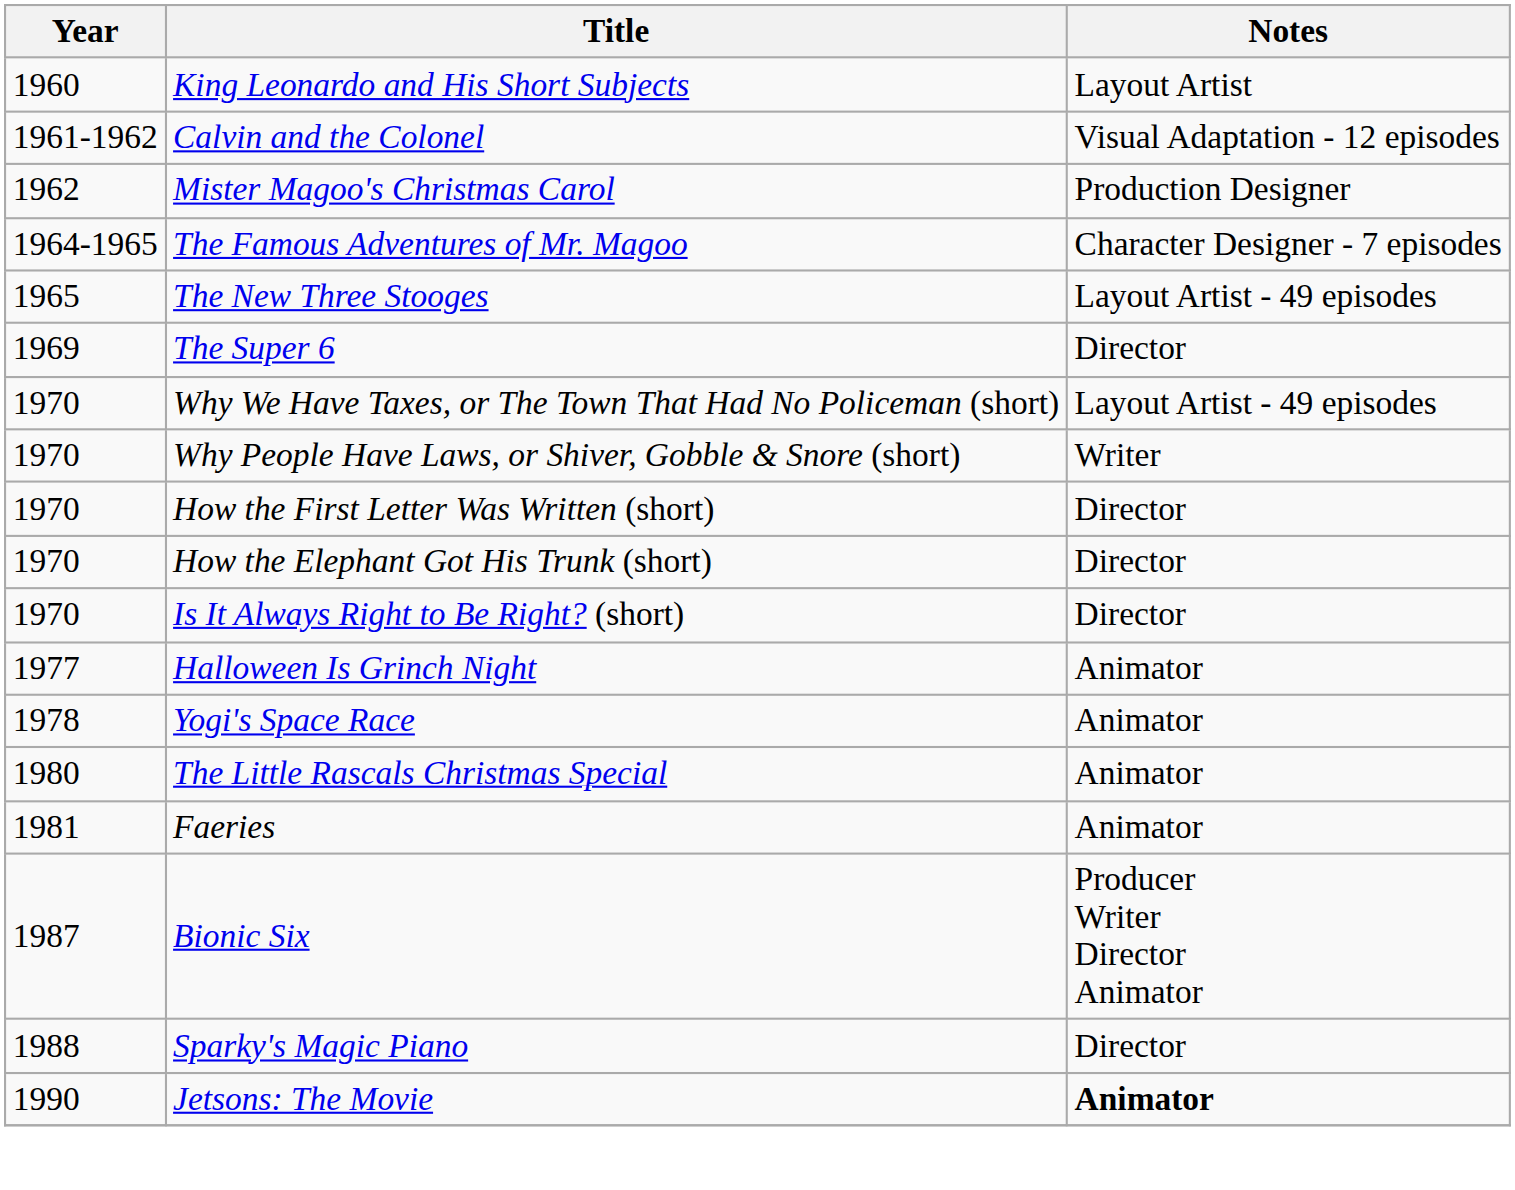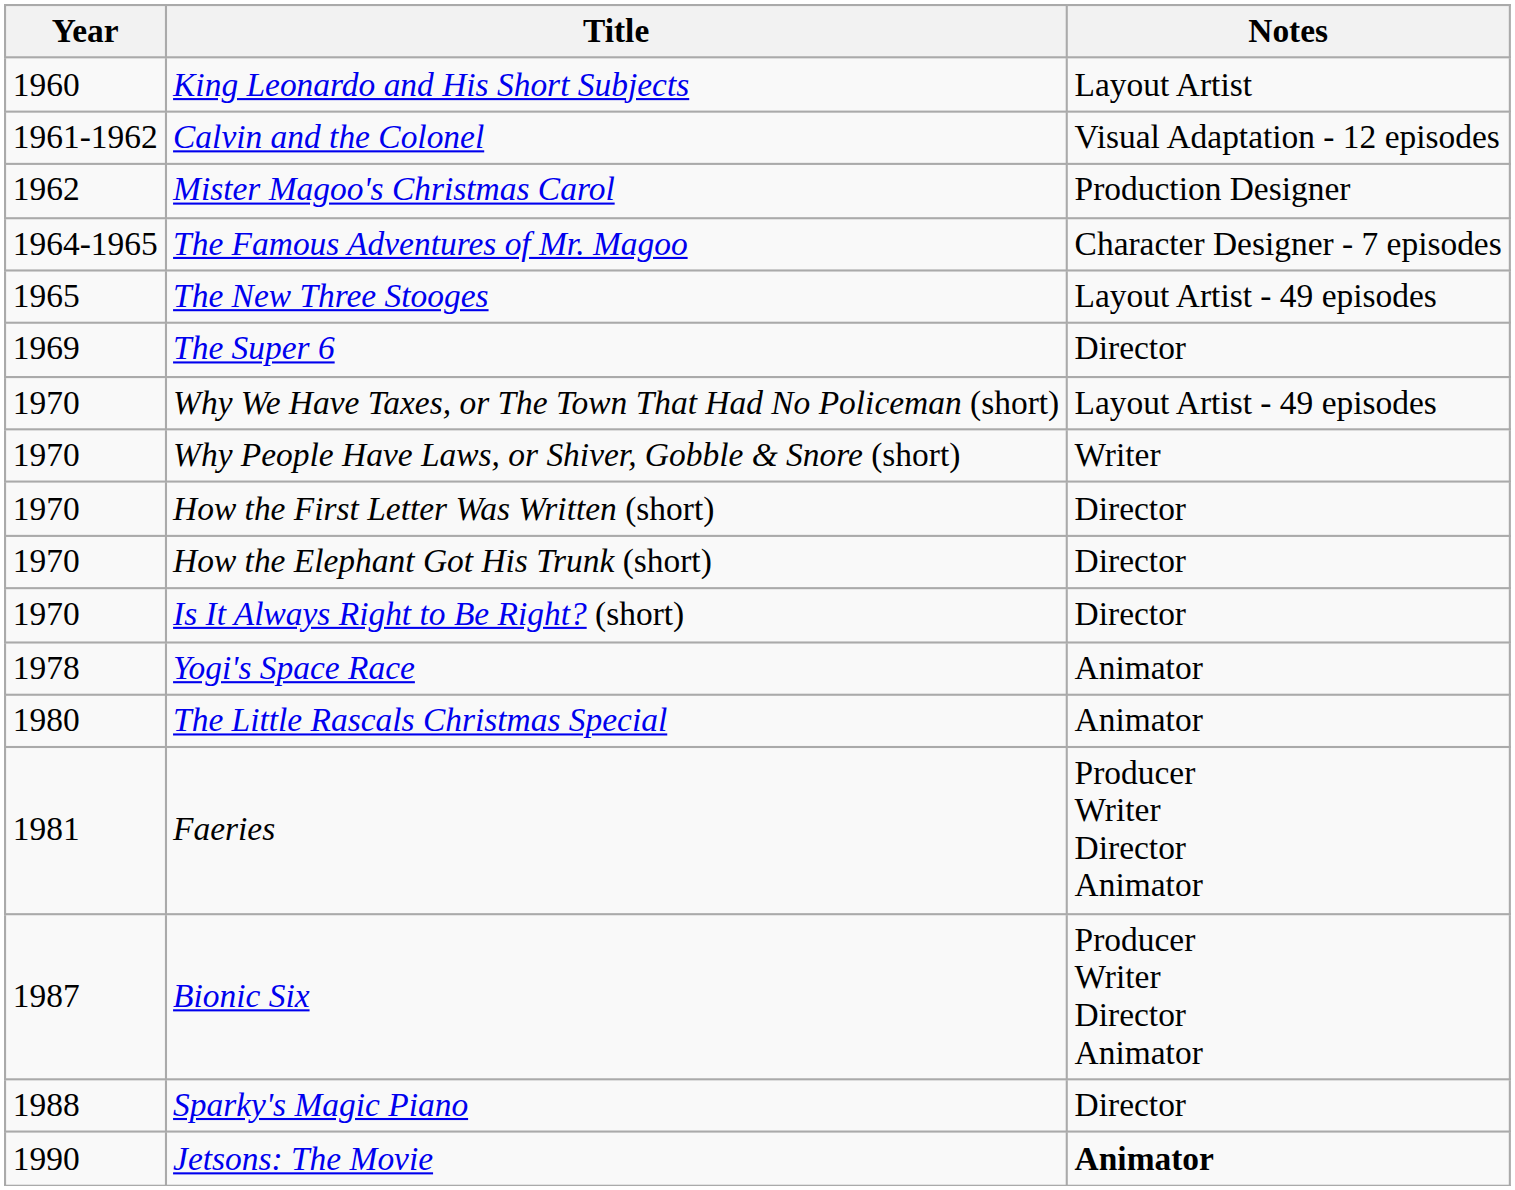 <table class="wikitable">
 <tr>
 <th>Year</th>
 <th>Title</th>
 <th>Notes</th>
 </tr>
 <tr>
 <td>1960</td>
 <td><em><a href='#'>King Leonardo and His Short Subjects</a></em></td>
 <td>Layout Artist</td>
 </tr>
 <tr>
 <td>1961-1962</td>
 <td><em><a href='#'>Calvin and the Colonel</a></em></td>
 <td>Visual Adaptation - 12 episodes</td>
 </tr>
 <tr>
 <td>1962</td>
 <td><em><a href='#'>Mister Magoo's Christmas Carol</a></em></td>
 <td>Production Designer</td>
 </tr>
 <tr>
 <td>1964-1965</td>
 <td><em><a href='#'>The Famous Adventures of Mr. Magoo</a></em></td>
 <td>Character Designer - 7 episodes</td>
 </tr>
 <tr>
 <td>1965</td>
 <td><em><a href='#'>The New Three Stooges</a></em></td>
 <td>Layout Artist - 49 episodes</td>
 </tr>
 <tr>
 <td>1969</td>
 <td><em><a href='#'>The Super 6</a></em></td>
 <td>Director</td>
 </tr>
 <tr>
 <td>1970</td>
 <td><em>Why We Have Taxes, or The Town That Had No Policeman</em> (short)</td>
 <td>Layout Artist - 49 episodes</td>
 </tr>
 <tr>
 <td>1970</td>
 <td><em>Why People Have Laws, or Shiver, Gobble & Snore</em> (short)</td>
 <td>Writer</td>
 </tr>
 <tr>
 <td>1970</td>
 <td><em>How the First Letter Was Written</em> (short)</td>
 <td>Director</td>
 </tr>
 <tr>
 <td>1970</td>
 <td><em>How the Elephant Got His Trunk</em> (short)</td>
 <td>Director</td>
 </tr>
 <tr>
 <td>1970</td>
 <td><em><a href='#'>Is It Always Right to Be Right?</a></em> (short)</td>
 <td>Director</td>
 </tr>
 <tr>
-<td>1977</td>
-<td><em><a href='#'>Halloween Is Grinch Night</a></em></td>
-<td>Animator</td>
-</tr>
-<tr>
 <td>1978</td>
 <td><em><a href='#'>Yogi's Space Race</a></em></td>
 <td>Animator</td>
 </tr>
 <tr>
 <td>1980</td>
 <td><em><a href='#'>The Little Rascals Christmas Special</a></em></td>
 <td>Animator</td>
 </tr>
 <tr>
 <td>1981</td>
 <td><em>Faeries</em></td>
-<td>Animator</td>
+<td>Producer<br>Writer<br>Director<br>Animator</td>
 </tr>
 <tr>
 <td>1987</td>
 <td><em><a href='#'>Bionic Six</a></em></td>
 <td>Producer<br>Writer<br>Director<br>Animator</td>
 </tr>
 <tr>
 <td>1988</td>
 <td><em><a href='#'>Sparky's Magic Piano</a></em></td>
 <td>Director</td>
 </tr>
 <tr>
 <td>1990</td>
 <td><em><a href='#'>Jetsons: The Movie</a></em></td>
 <td><strong>Animator</strong></td>
 </tr>
 <tr>
 </tr>
 </table>
